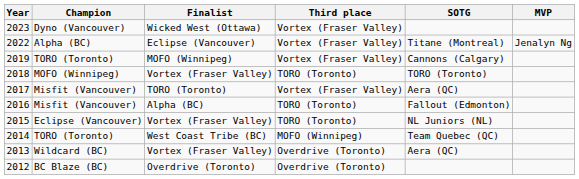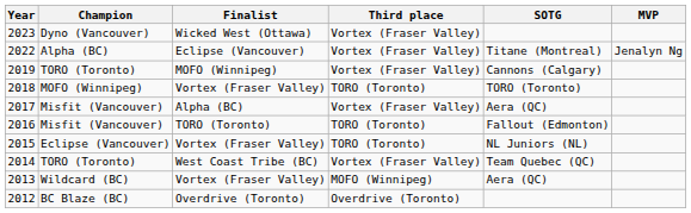 <table class=wikitable>
 <tr>
 <th>Year</th>
 <th>Champion</th>
 <th>Finalist</th>
 <th>Third place</th>
 <th>SOTG</th>
 <th>MVP</th>
 </tr>
 <tr>
 <td>2023</td>
 <td>Dyno (Vancouver)</td>
 <td>Wicked West (Ottawa)</td>
 <td>Vortex (Fraser Valley)</td>
 <td></td>
 <td></td>
 </tr>
 <tr>
 <td>2022</td>
 <td>Alpha (BC)</td>
 <td>Eclipse (Vancouver)</td>
 <td>Vortex (Fraser Valley)</td>
 <td>Titane (Montreal)</td>
 <td>Jenalyn Ng</td>
 </tr>
 <tr>
 <td>2019</td>
 <td>TORO (Toronto)</td>
 <td>MOFO (Winnipeg)</td>
 <td>Vortex (Fraser Valley)</td>
 <td>Cannons (Calgary)</td>
 <td></td>
 </tr>
 <tr>
 <td>2018</td>
 <td>MOFO (Winnipeg)</td>
 <td>Vortex (Fraser Valley)</td>
 <td>TORO (Toronto)</td>
 <td>TORO (Toronto)</td>
 <td></td>
 </tr>
 <tr>
 <td>2017</td>
 <td>Misfit (Vancouver)</td>
-<td>TORO (Toronto)</td>
+<td>Alpha (BC)</td>
 <td>Vortex (Fraser Valley)</td>
 <td>Aera (QC)</td>
 <td></td>
 </tr>
 <tr>
 <td>2016</td>
 <td>Misfit (Vancouver)</td>
-<td>Alpha (BC)</td>
+<td>TORO (Toronto)</td>
 <td>TORO (Toronto)</td>
 <td>Fallout (Edmonton)</td>
 <td></td>
 </tr>
 <tr>
 <td>2015</td>
 <td>Eclipse (Vancouver)</td>
 <td>Vortex (Fraser Valley)</td>
 <td>TORO (Toronto)</td>
 <td>NL Juniors (NL)</td>
 <td></td>
 </tr>
 <tr>
 <td>2014</td>
 <td>TORO (Toronto)</td>
 <td>West Coast Tribe (BC)</td>
-<td>MOFO (Winnipeg)</td>
+<td>Vortex (Fraser Valley)</td>
 <td>Team Quebec (QC)</td>
 <td></td>
 </tr>
 <tr>
 <td>2013</td>
 <td>Wildcard (BC)</td>
 <td>Vortex (Fraser Valley)</td>
-<td>Overdrive (Toronto)</td>
+<td>MOFO (Winnipeg)</td>
 <td>Aera (QC)</td>
 <td></td>
 </tr>
 <tr>
 <td>2012</td>
 <td>BC Blaze (BC)</td>
 <td>Overdrive (Toronto)</td>
 <td>Overdrive (Toronto)</td>
 <td></td>
 <td></td>
 </tr>
 </table>
